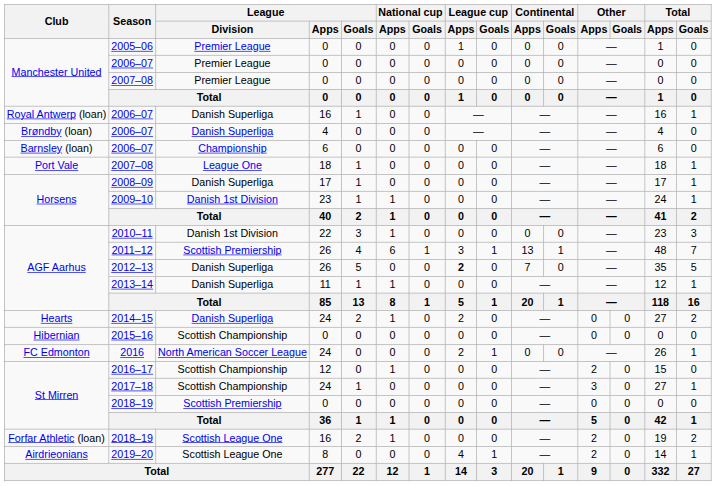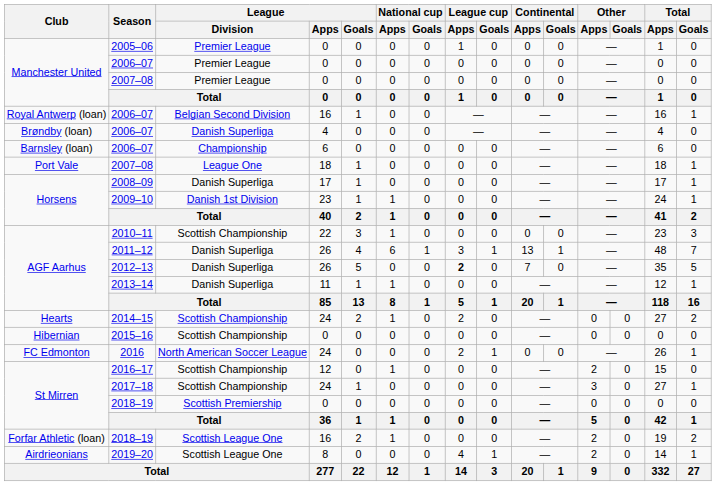 <table class="wikitable" style="text-align:center">
 <tr>
 <th rowspan="2">Club</th>
 <th rowspan="2">Season</th>
 <th colspan="3">League</th>
 <th colspan="2">National cup</th>
 <th colspan="2">League cup</th>
 <th colspan="2">Continental</th>
 <th colspan="2">Other</th>
 <th colspan="2">Total</th>
 </tr>
 <tr>
 <th>Division</th>
 <th>Apps</th>
 <th>Goals</th>
 <th>Apps</th>
 <th>Goals</th>
 <th>Apps</th>
 <th>Goals</th>
 <th>Apps</th>
 <th>Goals</th>
 <th>Apps</th>
 <th>Goals</th>
 <th>Apps</th>
 <th>Goals</th>
 </tr>
 <tr>
 <td rowspan="4"><a href='#'>Manchester United</a></td>
 <td><a href='#'>2005–06</a></td>
 <td><a href='#'>Premier League</a></td>
 <td>0</td>
 <td>0</td>
 <td>0</td>
 <td>0</td>
 <td>1</td>
 <td>0</td>
 <td>0</td>
 <td>0</td>
 <td colspan="2">—</td>
 <td>1</td>
 <td>0</td>
 </tr>
 <tr>
 <td><a href='#'>2006–07</a></td>
 <td>Premier League</td>
 <td>0</td>
 <td>0</td>
 <td>0</td>
 <td>0</td>
 <td>0</td>
 <td>0</td>
 <td>0</td>
 <td>0</td>
 <td colspan="2">—</td>
 <td>0</td>
 <td>0</td>
 </tr>
 <tr>
 <td><a href='#'>2007–08</a></td>
 <td>Premier League</td>
 <td>0</td>
 <td>0</td>
 <td>0</td>
 <td>0</td>
 <td>0</td>
 <td>0</td>
 <td>0</td>
 <td>0</td>
 <td colspan="2">—</td>
 <td>0</td>
 <td>0</td>
 </tr>
 <tr>
 <th colspan="2">Total</th>
 <th>0</th>
 <th>0</th>
 <th>0</th>
 <th>0</th>
 <th>1</th>
 <th>0</th>
 <th>0</th>
 <th>0</th>
 <th colspan="2">—</th>
 <th>1</th>
 <th>0</th>
 </tr>
 <tr>
 <td><a href='#'>Royal Antwerp</a> (loan)</td>
 <td><a href='#'>2006–07</a></td>
-<td>Danish Superliga</td>
+<td><a href='#'>Belgian Second Division</a></td>
 <td>16</td>
 <td>1</td>
 <td>0</td>
 <td>0</td>
 <td colspan="2">—</td>
 <td colspan="2">—</td>
 <td colspan="2">—</td>
 <td>16</td>
 <td>1</td>
 </tr>
 <tr>
 <td><a href='#'>Brøndby</a> (loan)</td>
 <td><a href='#'>2006–07</a></td>
 <td><a href='#'>Danish Superliga</a></td>
 <td>4</td>
 <td>0</td>
 <td>0</td>
 <td>0</td>
 <td colspan="2">—</td>
 <td colspan="2">—</td>
 <td colspan="2">—</td>
 <td>4</td>
 <td>0</td>
 </tr>
 <tr>
 <td><a href='#'>Barnsley</a> (loan)</td>
 <td><a href='#'>2006–07</a></td>
 <td><a href='#'>Championship</a></td>
 <td>6</td>
 <td>0</td>
 <td>0</td>
 <td>0</td>
 <td>0</td>
 <td>0</td>
 <td colspan="2">—</td>
 <td colspan="2">—</td>
 <td>6</td>
 <td>0</td>
 </tr>
 <tr>
 <td><a href='#'>Port Vale</a></td>
 <td><a href='#'>2007–08</a></td>
 <td><a href='#'>League One</a></td>
 <td>18</td>
 <td>1</td>
 <td>0</td>
 <td>0</td>
 <td>0</td>
 <td>0</td>
 <td colspan="2">—</td>
 <td colspan="2">—</td>
 <td>18</td>
 <td>1</td>
 </tr>
 <tr>
 <td rowspan="3"><a href='#'>Horsens</a></td>
 <td><a href='#'>2008–09</a></td>
 <td>Danish Superliga</td>
 <td>17</td>
 <td>1</td>
 <td>0</td>
 <td>0</td>
 <td>0</td>
 <td>0</td>
 <td colspan="2">—</td>
 <td colspan="2">—</td>
 <td>17</td>
 <td>1</td>
 </tr>
 <tr>
 <td><a href='#'>2009–10</a></td>
 <td><a href='#'>Danish 1st Division</a></td>
 <td>23</td>
 <td>1</td>
 <td>1</td>
 <td>0</td>
 <td>0</td>
 <td>0</td>
 <td colspan="2">—</td>
 <td colspan="2">—</td>
 <td>24</td>
 <td>1</td>
 </tr>
 <tr>
 <th colspan="2">Total</th>
 <th>40</th>
 <th>2</th>
 <th>1</th>
 <th>0</th>
 <th>0</th>
 <th>0</th>
 <th colspan="2">—</th>
 <th colspan="2">—</th>
 <th>41</th>
 <th>2</th>
 </tr>
 <tr>
 <td rowspan="5"><a href='#'>AGF Aarhus</a></td>
 <td><a href='#'>2010–11</a></td>
-<td>Danish 1st Division</td>
+<td>Scottish Championship</td>
 <td>22</td>
 <td>3</td>
 <td>1</td>
 <td>0</td>
 <td>0</td>
 <td>0</td>
 <td>0</td>
 <td>0</td>
 <td colspan="2">—</td>
 <td>23</td>
 <td>3</td>
 </tr>
 <tr>
 <td><a href='#'>2011–12</a></td>
-<td><a href='#'>Scottish Premiership</a></td>
+<td>Danish Superliga</td>
 <td>26</td>
 <td>4</td>
 <td>6</td>
 <td>1</td>
 <td>3</td>
 <td>1</td>
 <td>13</td>
 <td>1</td>
 <td colspan="2">—</td>
 <td>48</td>
 <td>7</td>
 </tr>
 <tr>
 <td><a href='#'>2012–13</a></td>
 <td>Danish Superliga</td>
 <td>26</td>
 <td>5</td>
 <td>0</td>
 <td>0</td>
 <td><strong>2</strong></td>
 <td>0</td>
 <td>7</td>
 <td>0</td>
 <td colspan="2">—</td>
 <td>35</td>
 <td>5</td>
 </tr>
 <tr>
 <td><a href='#'>2013–14</a></td>
 <td>Danish Superliga</td>
 <td>11</td>
 <td>1</td>
 <td>1</td>
 <td>0</td>
 <td>0</td>
 <td>0</td>
 <td colspan="2">—</td>
 <td colspan="2">—</td>
 <td>12</td>
 <td>1</td>
 </tr>
 <tr>
 <th colspan="2">Total</th>
 <th>85</th>
 <th>13</th>
 <th>8</th>
 <th>1</th>
 <th>5</th>
 <th>1</th>
 <th>20</th>
 <th>1</th>
 <th colspan="2">—</th>
 <th>118</th>
 <th>16</th>
 </tr>
 <tr>
 <td><a href='#'>Hearts</a></td>
 <td><a href='#'>2014–15</a></td>
-<td><a href='#'>Danish Superliga</a></td>
+<td><a href='#'>Scottish Championship</a></td>
 <td>24</td>
 <td>2</td>
 <td>1</td>
 <td>0</td>
 <td>2</td>
 <td>0</td>
 <td colspan="2">—</td>
 <td>0</td>
 <td>0</td>
 <td>27</td>
 <td>2</td>
 </tr>
 <tr>
 <td><a href='#'>Hibernian</a></td>
 <td><a href='#'>2015–16</a></td>
 <td>Scottish Championship</td>
 <td>0</td>
 <td>0</td>
 <td>0</td>
 <td>0</td>
 <td>0</td>
 <td>0</td>
 <td colspan="2">—</td>
 <td>0</td>
 <td>0</td>
 <td>0</td>
 <td>0</td>
 </tr>
 <tr>
 <td><a href='#'>FC Edmonton</a></td>
 <td><a href='#'>2016</a></td>
 <td><a href='#'>North American Soccer League</a></td>
 <td>24</td>
 <td>0</td>
 <td>0</td>
 <td>0</td>
 <td>2</td>
 <td>1</td>
 <td>0</td>
 <td>0</td>
 <td colspan="2">—</td>
 <td>26</td>
 <td>1</td>
 </tr>
 <tr>
 <td rowspan="4"><a href='#'>St Mirren</a></td>
 <td><a href='#'>2016–17</a></td>
 <td>Scottish Championship</td>
 <td>12</td>
 <td>0</td>
 <td>1</td>
 <td>0</td>
 <td>0</td>
 <td>0</td>
 <td colspan="2">—</td>
 <td>2</td>
 <td>0</td>
 <td>15</td>
 <td>0</td>
 </tr>
 <tr>
 <td><a href='#'>2017–18</a></td>
 <td>Scottish Championship</td>
 <td>24</td>
 <td>1</td>
 <td>0</td>
 <td>0</td>
 <td>0</td>
 <td>0</td>
 <td colspan="2">—</td>
 <td>3</td>
 <td>0</td>
 <td>27</td>
 <td>1</td>
 </tr>
 <tr>
 <td><a href='#'>2018–19</a></td>
 <td><a href='#'>Scottish Premiership</a></td>
 <td>0</td>
 <td>0</td>
 <td>0</td>
 <td>0</td>
 <td>0</td>
 <td>0</td>
 <td colspan="2">—</td>
 <td>0</td>
 <td>0</td>
 <td>0</td>
 <td>0</td>
 </tr>
 <tr>
 <th colspan="2">Total</th>
 <th>36</th>
 <th>1</th>
 <th>1</th>
 <th>0</th>
 <th>0</th>
 <th>0</th>
 <th colspan="2">—</th>
 <th>5</th>
 <th>0</th>
 <th>42</th>
 <th>1</th>
 </tr>
 <tr>
 <td><a href='#'>Forfar Athletic</a> (loan)</td>
 <td><a href='#'>2018–19</a></td>
 <td><a href='#'>Scottish League One</a></td>
 <td>16</td>
 <td>2</td>
 <td>1</td>
 <td>0</td>
 <td>0</td>
 <td>0</td>
 <td colspan="2">—</td>
 <td>2</td>
 <td>0</td>
 <td>19</td>
 <td>2</td>
 </tr>
 <tr>
 <td><a href='#'>Airdrieonians</a></td>
 <td><a href='#'>2019–20</a></td>
 <td>Scottish League One</td>
 <td>8</td>
 <td>0</td>
 <td>0</td>
 <td>0</td>
 <td>4</td>
 <td>1</td>
 <td colspan="2">—</td>
 <td>2</td>
 <td>0</td>
 <td>14</td>
 <td>1</td>
 </tr>
 <tr>
 <th colspan="3">Total</th>
 <th>277</th>
 <th>22</th>
 <th>12</th>
 <th>1</th>
 <th>14</th>
 <th>3</th>
 <th>20</th>
 <th>1</th>
 <th>9</th>
 <th>0</th>
 <th>332</th>
 <th>27</th>
 </tr>
 </table>
